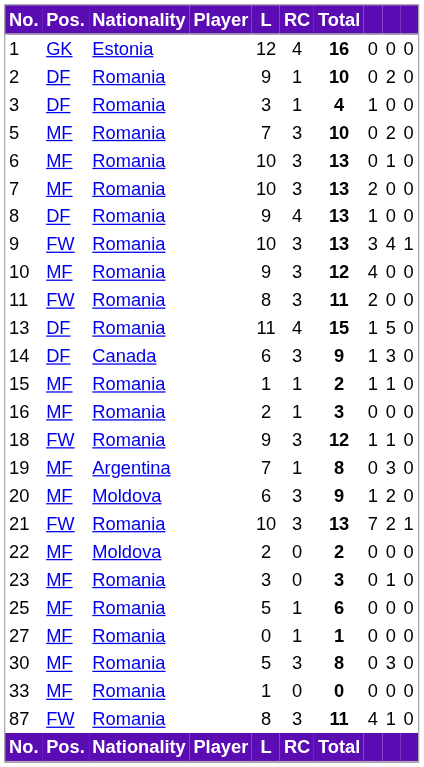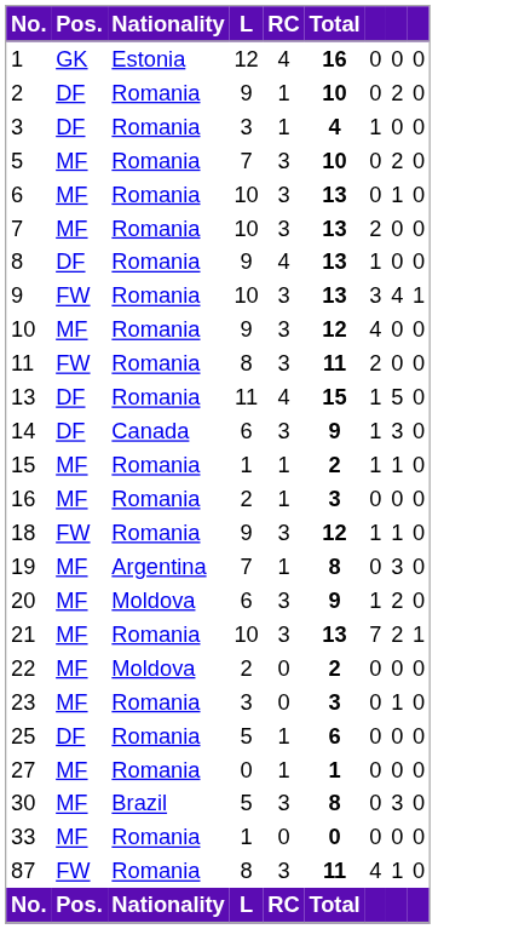 <table cellspacing="0" cellpadding="3" style="border:1px solid #AAAAAA;font-size:90%">
 <tr bgcolor="#5B0CB3">
 <th style="border-bottom:1px solid #AAAAAA;text-align:center;color:white">No.</th>
 <th style="border-bottom:1px solid #AAAAAA;text-align:center;color:white">Pos.</th>
 <th style="border-bottom:1px solid #AAAAAA;text-align:center;color:white">Nationality</th>
-<th style="border-bottom:1px solid #AAAAAA;text-align:center;color:white">Player</th>
 <th style="border-bottom:1px solid #AAAAAA;text-align:center;color:white">L</th>
 <th style="border-bottom:1px solid #AAAAAA;text-align:center;color:white">RC</th>
 <th style="border-bottom:1px solid #AAAAAA;text-align:center;color:white">Total</th>
 <th style="border-bottom:1px solid #AAAAAA;text-align:center;color:white"></th>
 <th style="border-bottom:1px solid #AAAAAA" align="center"></th>
 <th style="border-bottom:1px solid #AAAAAA" align="center"></th>
 </tr>
 <tr>
 <td>1</td>
 <td><a href='#'>GK</a></td>
 <td> <a href='#'>Estonia</a></td>
-<td></td>
 <td align="center">12</td>
 <td align="center">4</td>
 <td align="center"><strong>16</strong></td>
 <td align="center">0</td>
 <td align="center">0</td>
 <td align="center">0</td>
 </tr>
 <tr>
 <td>2</td>
 <td><a href='#'>DF</a></td>
 <td> <a href='#'>Romania</a></td>
-<td></td>
 <td align="center">9</td>
 <td align="center">1</td>
 <td align="center"><strong>10</strong></td>
 <td align="center">0</td>
 <td align="center">2</td>
 <td align="center">0</td>
 </tr>
 <tr>
 <td>3</td>
 <td><a href='#'>DF</a></td>
 <td> <a href='#'>Romania</a></td>
-<td></td>
 <td align="center">3</td>
 <td align="center">1</td>
 <td align="center"><strong>4</strong></td>
 <td align="center">1</td>
 <td align="center">0</td>
 <td align="center">0</td>
 </tr>
 <tr>
 <td>5</td>
 <td><a href='#'>MF</a></td>
 <td> <a href='#'>Romania</a></td>
-<td></td>
 <td align="center">7</td>
 <td align="center">3</td>
 <td align="center"><strong>10</strong></td>
 <td align="center">0</td>
 <td align="center">2</td>
 <td align="center">0</td>
 </tr>
 <tr>
 <td>6</td>
 <td><a href='#'>MF</a></td>
 <td> <a href='#'>Romania</a></td>
-<td></td>
 <td align="center">10</td>
 <td align="center">3</td>
 <td align="center"><strong>13</strong></td>
 <td align="center">0</td>
 <td align="center">1</td>
 <td align="center">0</td>
 </tr>
 <tr>
 <td>7</td>
 <td><a href='#'>MF</a></td>
 <td> <a href='#'>Romania</a></td>
-<td></td>
 <td align="center">10</td>
 <td align="center">3</td>
 <td align="center"><strong>13</strong></td>
 <td align="center">2</td>
 <td align="center">0</td>
 <td align="center">0</td>
 </tr>
 <tr>
 <td>8</td>
 <td><a href='#'>DF</a></td>
 <td> <a href='#'>Romania</a></td>
-<td></td>
 <td align="center">9</td>
 <td align="center">4</td>
 <td align="center"><strong>13</strong></td>
 <td align="center">1</td>
 <td align="center">0</td>
 <td align="center">0</td>
 </tr>
 <tr>
 <td>9</td>
 <td><a href='#'>FW</a></td>
 <td> <a href='#'>Romania</a></td>
-<td></td>
 <td align="center">10</td>
 <td align="center">3</td>
 <td align="center"><strong>13</strong></td>
 <td align="center">3</td>
 <td align="center">4</td>
 <td align="center">1</td>
 </tr>
 <tr>
 <td>10</td>
 <td><a href='#'>MF</a></td>
 <td> <a href='#'>Romania</a></td>
-<td></td>
 <td align="center">9</td>
 <td align="center">3</td>
 <td align="center"><strong>12</strong></td>
 <td align="center">4</td>
 <td align="center">0</td>
 <td align="center">0</td>
 </tr>
 <tr>
 <td>11</td>
 <td><a href='#'>FW</a></td>
 <td> <a href='#'>Romania</a></td>
-<td></td>
 <td align="center">8</td>
 <td align="center">3</td>
 <td align="center"><strong>11</strong></td>
 <td align="center">2</td>
 <td align="center">0</td>
 <td align="center">0</td>
 </tr>
 <tr>
 <td>13</td>
 <td><a href='#'>DF</a></td>
 <td> <a href='#'>Romania</a></td>
-<td></td>
 <td align="center">11</td>
 <td align="center">4</td>
 <td align="center"><strong>15</strong></td>
 <td align="center">1</td>
 <td align="center">5</td>
 <td align="center">0</td>
 </tr>
 <tr>
 <td>14</td>
 <td><a href='#'>DF</a></td>
 <td> <a href='#'>Canada</a></td>
-<td></td>
 <td align="center">6</td>
 <td align="center">3</td>
 <td align="center"><strong>9</strong></td>
 <td align="center">1</td>
 <td align="center">3</td>
 <td align="center">0</td>
 </tr>
 <tr>
 <td>15</td>
 <td><a href='#'>MF</a></td>
 <td> <a href='#'>Romania</a></td>
-<td></td>
 <td align="center">1</td>
 <td align="center">1</td>
 <td align="center"><strong>2</strong></td>
 <td align="center">1</td>
 <td align="center">1</td>
 <td align="center">0</td>
 </tr>
 <tr>
 <td>16</td>
 <td><a href='#'>MF</a></td>
 <td> <a href='#'>Romania</a></td>
-<td></td>
 <td align="center">2</td>
 <td align="center">1</td>
 <td align="center"><strong>3</strong></td>
 <td align="center">0</td>
 <td align="center">0</td>
 <td align="center">0</td>
 </tr>
 <tr>
 <td>18</td>
 <td><a href='#'>FW</a></td>
 <td> <a href='#'>Romania</a></td>
-<td></td>
 <td align="center">9</td>
 <td align="center">3</td>
 <td align="center"><strong>12</strong></td>
 <td align="center">1</td>
 <td align="center">1</td>
 <td align="center">0</td>
 </tr>
 <tr>
 <td>19</td>
 <td><a href='#'>MF</a></td>
 <td> <a href='#'>Argentina</a></td>
-<td></td>
 <td align="center">7</td>
 <td align="center">1</td>
 <td align="center"><strong>8</strong></td>
 <td align="center">0</td>
 <td align="center">3</td>
 <td align="center">0</td>
 </tr>
 <tr>
 <td>20</td>
 <td><a href='#'>MF</a></td>
 <td> <a href='#'>Moldova</a></td>
-<td></td>
 <td align="center">6</td>
 <td align="center">3</td>
 <td align="center"><strong>9</strong></td>
 <td align="center">1</td>
 <td align="center">2</td>
 <td align="center">0</td>
 </tr>
 <tr>
 <td>21</td>
-<td><a href='#'>FW</a></td>
+<td><a href='#'>MF</a></td>
 <td> <a href='#'>Romania</a></td>
-<td></td>
 <td align="center">10</td>
 <td align="center">3</td>
 <td align="center"><strong>13</strong></td>
 <td align="center">7</td>
 <td align="center">2</td>
 <td align="center">1</td>
 </tr>
 <tr>
 <td>22</td>
 <td><a href='#'>MF</a></td>
 <td> <a href='#'>Moldova</a></td>
-<td></td>
 <td align="center">2</td>
 <td align="center">0</td>
 <td align="center"><strong>2</strong></td>
 <td align="center">0</td>
 <td align="center">0</td>
 <td align="center">0</td>
 </tr>
 <tr>
 <td>23</td>
 <td><a href='#'>MF</a></td>
 <td> <a href='#'>Romania</a></td>
-<td></td>
 <td align="center">3</td>
 <td align="center">0</td>
 <td align="center"><strong>3</strong></td>
 <td align="center">0</td>
 <td align="center">1</td>
 <td align="center">0</td>
 </tr>
 <tr>
 <td>25</td>
-<td><a href='#'>MF</a></td>
+<td><a href='#'>DF</a></td>
 <td> <a href='#'>Romania</a></td>
-<td></td>
 <td align="center">5</td>
 <td align="center">1</td>
 <td align="center"><strong>6</strong></td>
 <td align="center">0</td>
 <td align="center">0</td>
 <td align="center">0</td>
 </tr>
 <tr>
 <td>27</td>
 <td><a href='#'>MF</a></td>
 <td> <a href='#'>Romania</a></td>
-<td></td>
 <td align="center">0</td>
 <td align="center">1</td>
 <td align="center"><strong>1</strong></td>
 <td align="center">0</td>
 <td align="center">0</td>
 <td align="center">0</td>
 </tr>
 <tr>
 <td>30</td>
 <td><a href='#'>MF</a></td>
-<td> <a href='#'>Romania</a></td>
-<td></td>
+<td> <a href='#'>Brazil</a></td>
 <td align="center">5</td>
 <td align="center">3</td>
 <td align="center"><strong>8</strong></td>
 <td align="center">0</td>
 <td align="center">3</td>
 <td align="center">0</td>
 </tr>
 <tr>
 <td>33</td>
 <td><a href='#'>MF</a></td>
 <td> <a href='#'>Romania</a></td>
-<td></td>
 <td align="center">1</td>
 <td align="center">0</td>
 <td align="center"><strong>0</strong></td>
 <td align="center">0</td>
 <td align="center">0</td>
 <td align="center">0</td>
 </tr>
 <tr>
 <td>87</td>
 <td><a href='#'>FW</a></td>
 <td> <a href='#'>Romania</a></td>
-<td></td>
 <td align="center">8</td>
 <td align="center">3</td>
 <td align="center"><strong>11</strong></td>
 <td align="center">4</td>
 <td align="center">1</td>
 <td align="center">0</td>
 </tr>
 <tr bgcolor="#5B0CB3">
 <th style="border-bottom:1px solid #AAAAAA;text-align:center;color:white">No.</th>
 <th style="border-bottom:1px solid #AAAAAA;text-align:center;color:white">Pos.</th>
 <th style="border-bottom:1px solid #AAAAAA;text-align:center;color:white">Nationality</th>
-<th style="border-bottom:1px solid #AAAAAA;text-align:center;color:white">Player</th>
 <th style="border-bottom:1px solid #AAAAAA;text-align:center;color:white">L</th>
 <th style="border-bottom:1px solid #AAAAAA;text-align:center;color:white">RC</th>
 <th style="border-bottom:1px solid #AAAAAA;text-align:center;color:white">Total</th>
 <th style="border-bottom:1px solid #AAAAAA;text-align:center;color:white"></th>
 <th style="border-bottom:1px solid #AAAAAA;text-align:center;color:white"></th>
 <th style="border-bottom:1px solid #AAAAAA;text-align:center;color:white"></th>
 </tr>
 </table>
